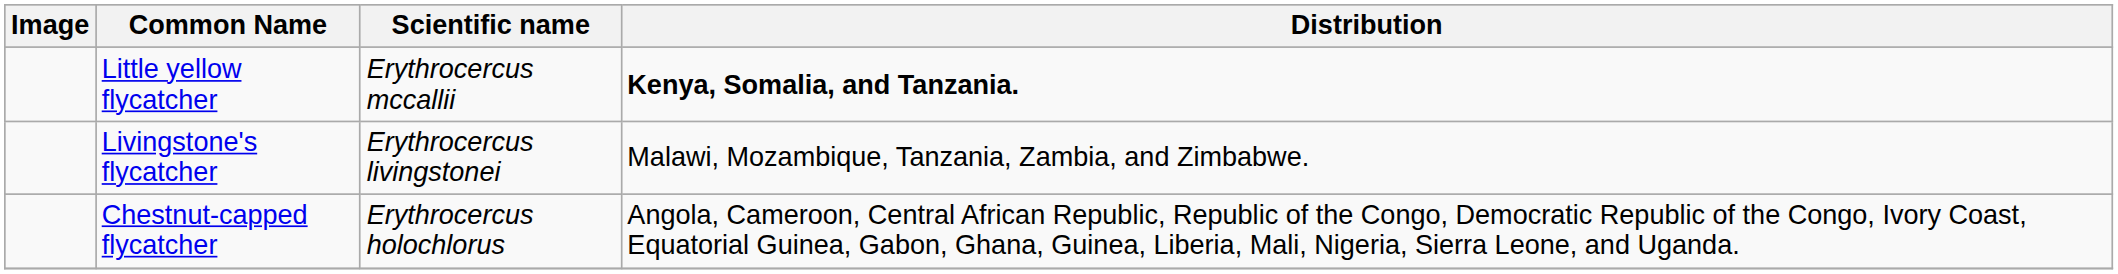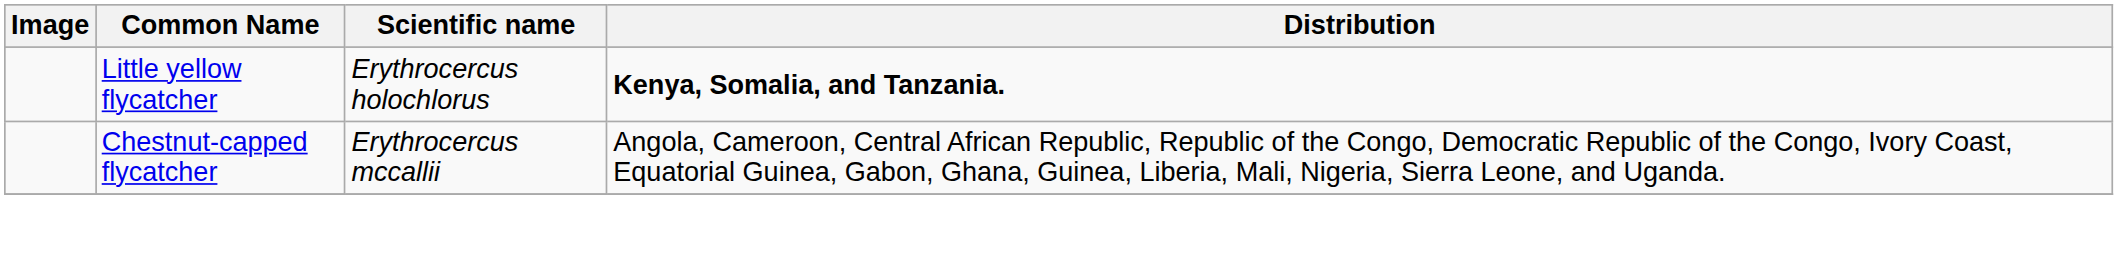 <table class="wikitable">
 <tr>
 <th>Image</th>
 <th>Common Name</th>
 <th>Scientific name</th>
 <th>Distribution</th>
 </tr>
 <tr>
 <td></td>
 <td><a href='#'>Little yellow flycatcher</a></td>
-<td><em>Erythrocercus mccallii</em></td>
+<td><em>Erythrocercus holochlorus</em></td>
 <td><strong>Kenya, Somalia, and Tanzania.</strong></td>
 </tr>
 <tr>
 <td></td>
-<td><a href='#'>Livingstone's flycatcher</a></td>
-<td><em>Erythrocercus livingstonei</em></td>
-<td>Malawi, Mozambique, Tanzania, Zambia, and Zimbabwe.</td>
-</tr>
-<tr>
-<td></td>
 <td><a href='#'>Chestnut-capped flycatcher</a></td>
-<td><em>Erythrocercus holochlorus</em></td>
+<td><em>Erythrocercus mccallii</em></td>
 <td>Angola, Cameroon, Central African Republic, Republic of the Congo, Democratic Republic of the Congo, Ivory Coast, Equatorial Guinea, Gabon, Ghana, Guinea, Liberia, Mali, Nigeria, Sierra Leone, and Uganda.</td>
 </tr>
 <tr>
 </tr>
 </table>
